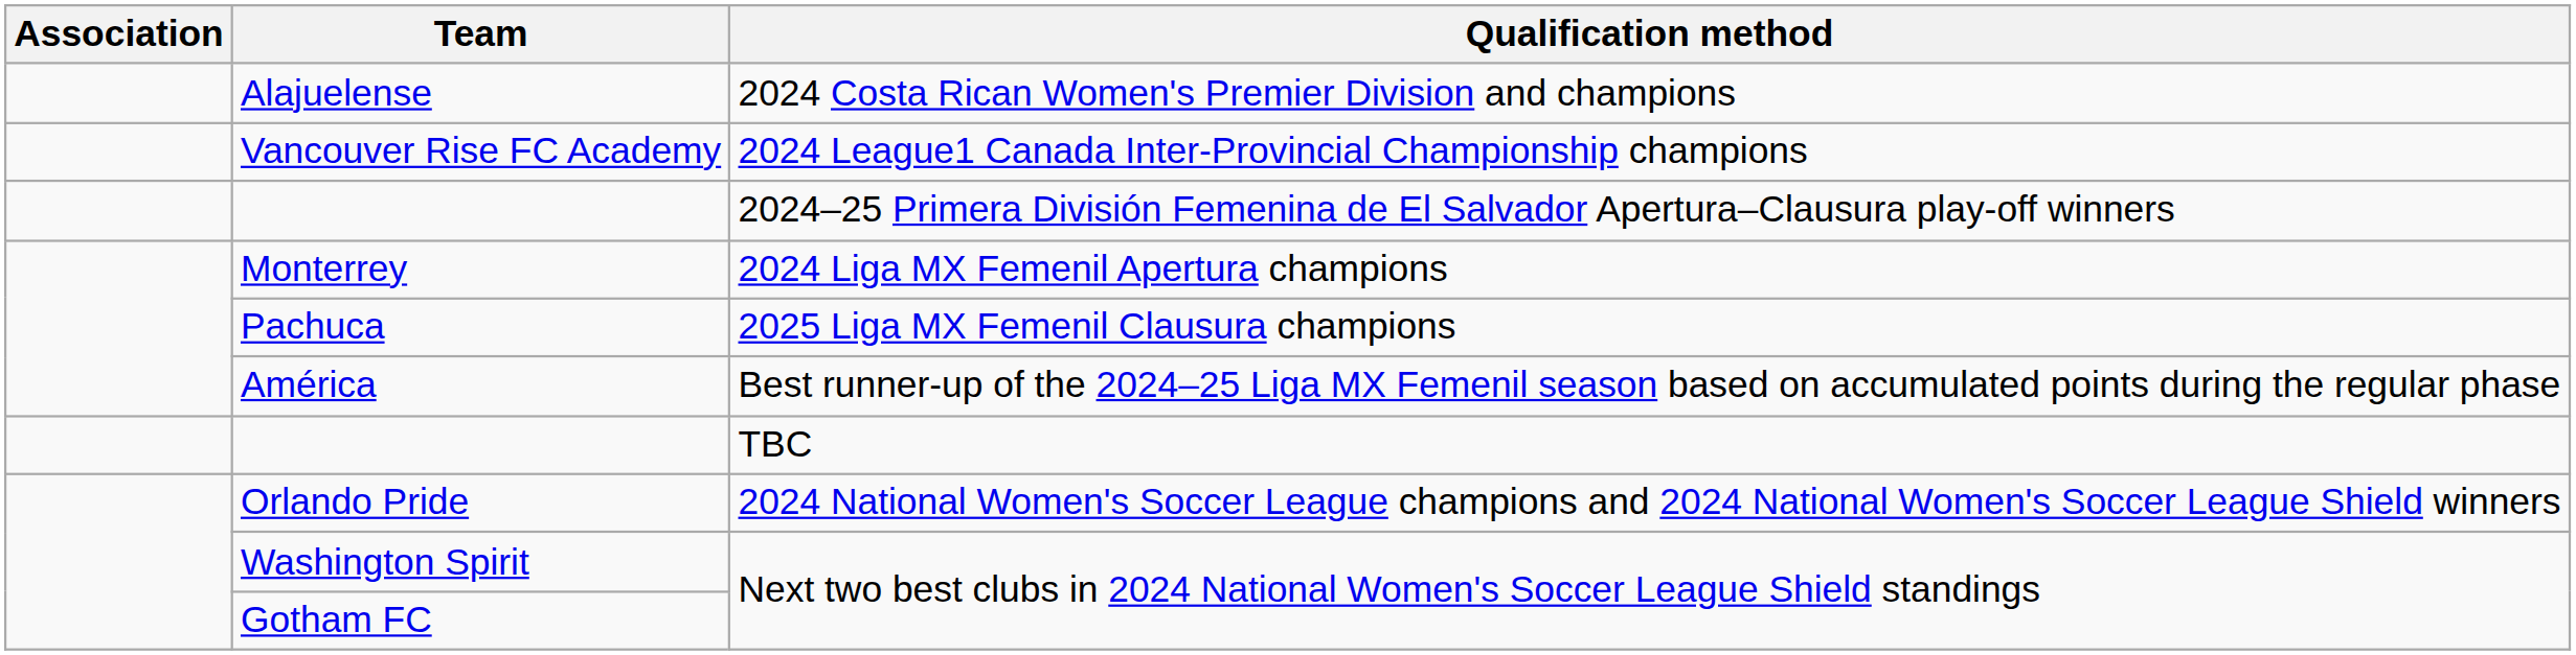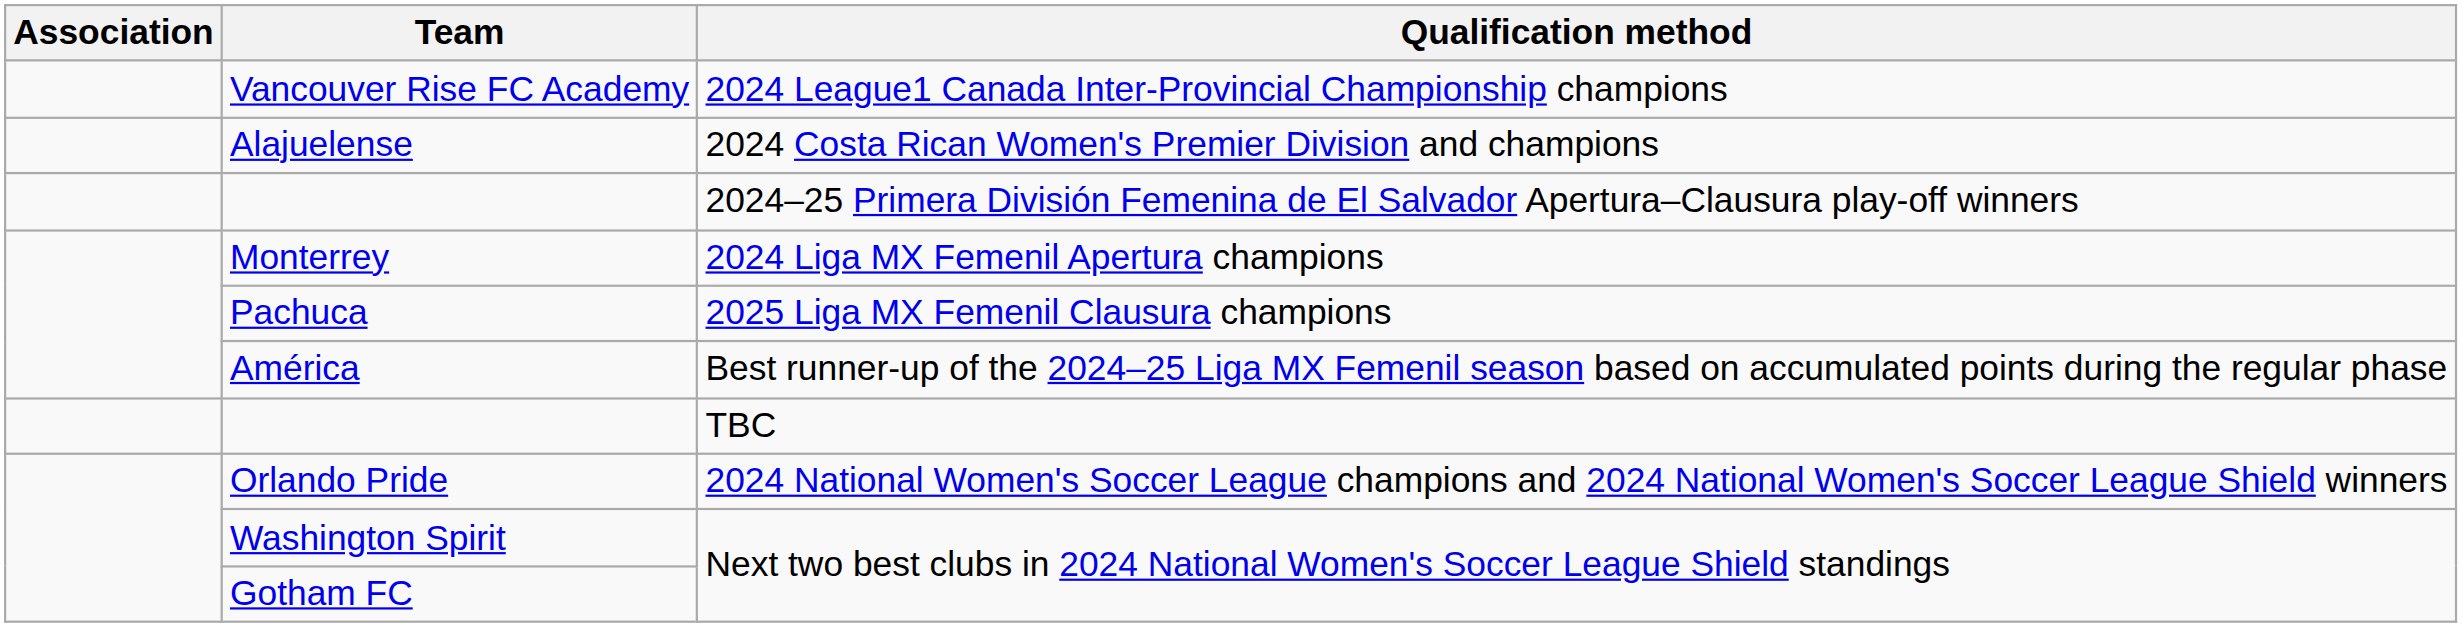 <table class="wikitable">
 <tr>
 <th>Association</th>
 <th>Team</th>
 <th>Qualification method</th>
 </tr>
 <tr>
 <td><br></td>
-<td><a href='#'>Alajuelense</a></td>
-<td>2024 <a href='#'>Costa Rican Women's Premier Division</a>  and  champions</td>
+<td><a href='#'>Vancouver Rise FC Academy</a></td>
+<td><a href='#'>2024 League1 Canada Inter-Provincial Championship</a> champions</td>
 </tr>
 <tr>
 <td><br></td>
-<td><a href='#'>Vancouver Rise FC Academy</a></td>
-<td><a href='#'>2024 League1 Canada Inter-Provincial Championship</a> champions</td>
+<td><a href='#'>Alajuelense</a></td>
+<td>2024 <a href='#'>Costa Rican Women's Premier Division</a>  and  champions</td>
 </tr>
 <tr>
 <td><br></td>
 <td></td>
 <td>2024–25 <a href='#'>Primera División Femenina de El Salvador</a> Apertura–Clausura play-off winners</td>
 </tr>
 <tr>
 <td rowspan="3"><br></td>
 <td><a href='#'>Monterrey</a></td>
 <td><a href='#'>2024 Liga MX Femenil Apertura</a> champions</td>
 </tr>
 <tr>
 <td><a href='#'>Pachuca</a></td>
 <td><a href='#'>2025 Liga MX Femenil Clausura</a> champions</td>
 </tr>
 <tr>
 <td><a href='#'>América</a></td>
 <td>Best runner-up of the <a href='#'>2024–25 Liga MX Femenil season</a> based on accumulated points during the regular phase</td>
 </tr>
 <tr>
 <td><br></td>
 <td></td>
 <td>TBC</td>
 </tr>
 <tr>
 <td rowspan="3"><br></td>
 <td><a href='#'>Orlando Pride</a></td>
 <td><a href='#'>2024 National Women's Soccer League</a> champions and <a href='#'>2024 National Women's Soccer League Shield</a> winners</td>
 </tr>
 <tr>
 <td><a href='#'>Washington Spirit</a></td>
 <td rowspan="2">Next two best clubs in <a href='#'>2024 National Women's Soccer League Shield</a> standings</td>
 </tr>
 <tr>
 <td><a href='#'>Gotham FC</a></td>
 </tr>
 </table>
